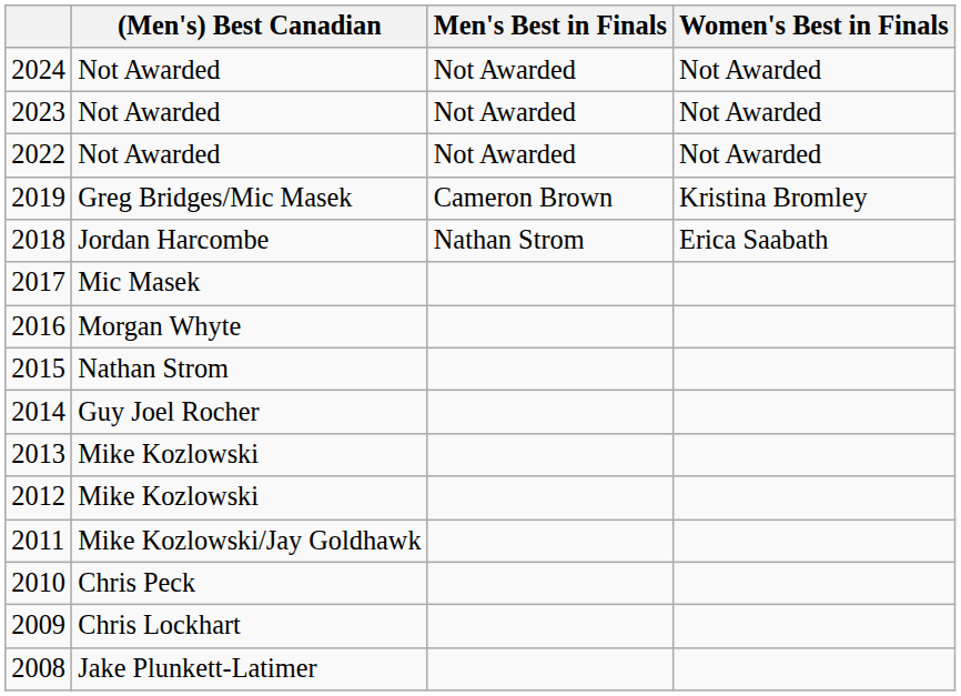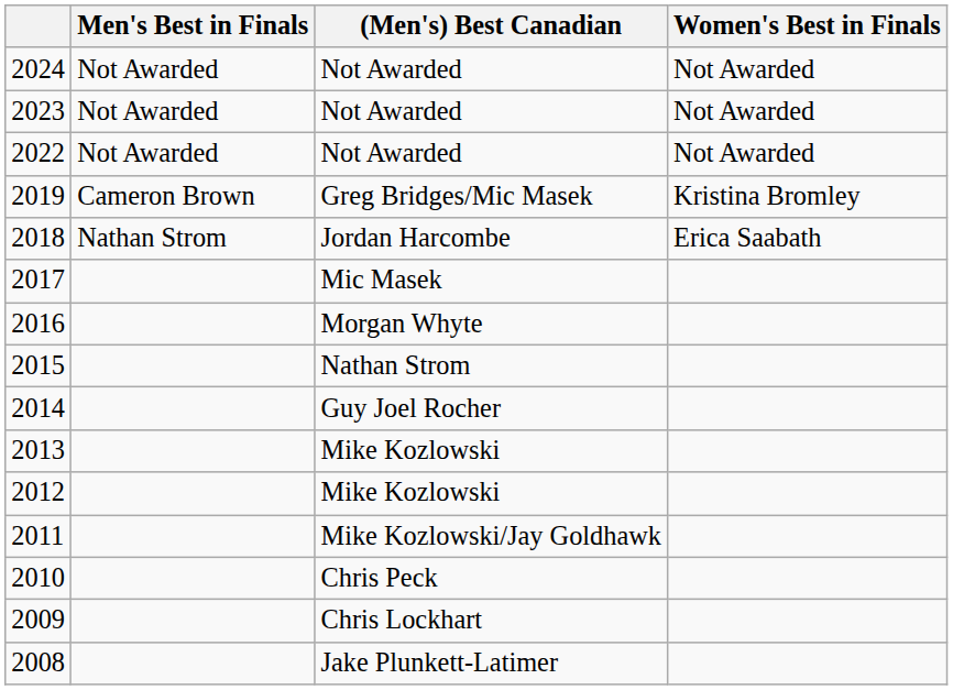 <table class="wikitable">
 <tr>
 <th></th>
+<th>Men's Best in Finals</th>
 <th><strong>(Men's) Best Canadian</strong></th>
-<th>Men's Best in Finals</th>
 <th>Women's Best in Finals</th>
 </tr>
 <tr>
 <td>2024</td>
 <td>Not Awarded</td>
 <td>Not Awarded</td>
 <td>Not  Awarded</td>
 </tr>
 <tr>
 <td>2023</td>
 <td>Not Awarded</td>
 <td>Not Awarded</td>
 <td>Not Awarded</td>
 </tr>
 <tr>
 <td>2022</td>
 <td>Not Awarded</td>
 <td>Not Awarded</td>
 <td>Not Awarded</td>
 </tr>
 <tr>
 <td>2019</td>
+<td>Cameron Brown</td>
 <td>Greg Bridges/Mic Masek</td>
-<td>Cameron Brown</td>
 <td>Kristina Bromley</td>
 </tr>
 <tr>
 <td>2018</td>
+<td>Nathan Strom</td>
 <td>Jordan Harcombe</td>
-<td>Nathan Strom</td>
 <td>Erica Saabath</td>
 </tr>
 <tr>
 <td>2017</td>
+<td></td>
 <td>Mic Masek</td>
-<td></td>
 <td></td>
 </tr>
 <tr>
 <td>2016</td>
+<td></td>
 <td>Morgan Whyte</td>
-<td></td>
 <td></td>
 </tr>
 <tr>
 <td>2015</td>
+<td></td>
 <td>Nathan Strom</td>
-<td></td>
 <td></td>
 </tr>
 <tr>
 <td>2014</td>
+<td></td>
 <td>Guy Joel Rocher</td>
-<td></td>
 <td></td>
 </tr>
 <tr>
 <td>2013</td>
+<td></td>
 <td>Mike Kozlowski</td>
-<td></td>
 <td></td>
 </tr>
 <tr>
 <td>2012</td>
+<td></td>
 <td>Mike Kozlowski</td>
-<td></td>
 <td></td>
 </tr>
 <tr>
 <td>2011</td>
+<td></td>
 <td>Mike Kozlowski/Jay Goldhawk</td>
-<td></td>
 <td></td>
 </tr>
 <tr>
 <td>2010</td>
+<td></td>
 <td>Chris Peck</td>
-<td></td>
 <td></td>
 </tr>
 <tr>
 <td>2009</td>
+<td></td>
 <td>Chris Lockhart</td>
-<td></td>
 <td></td>
 </tr>
 <tr>
 <td>2008</td>
+<td></td>
 <td>Jake Plunkett-Latimer</td>
-<td></td>
 <td></td>
 </tr>
 </table>
